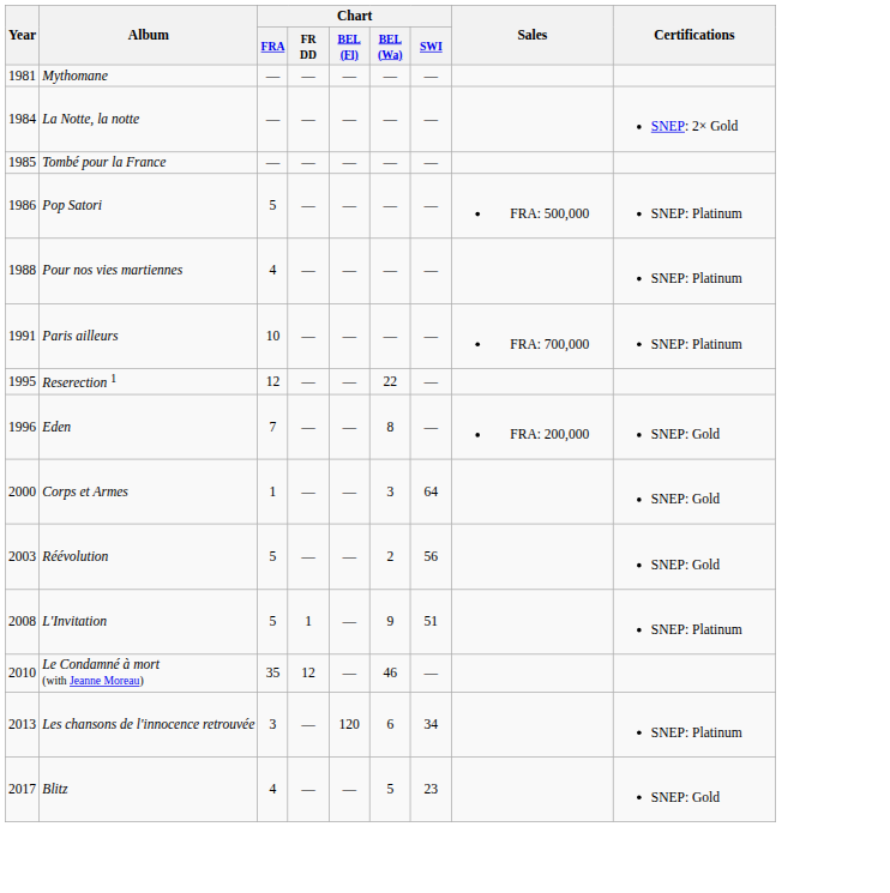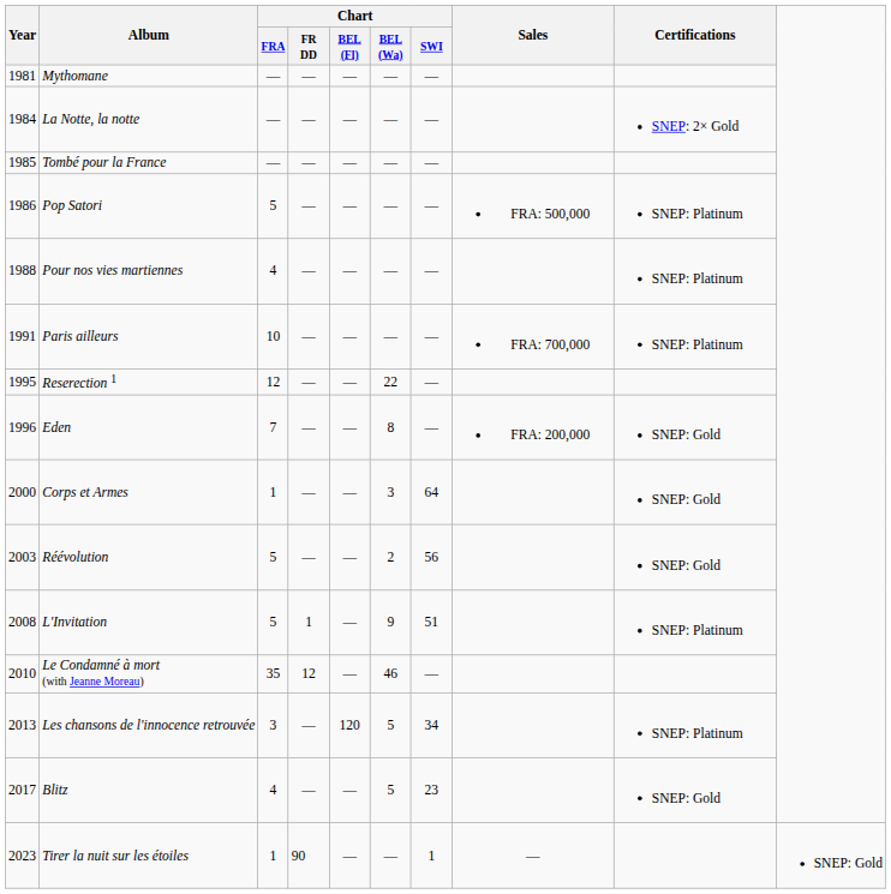 <table class="wikitable">
 <tr>
 <th align="center" rowspan="2">Year</th>
 <th align="center" rowspan="2">Album</th>
 <th align="center" colspan="5">Chart</th>
 <th align="center" rowspan="2" width="180">Sales</th>
 <th align="center" rowspan="2" width="180">Certifications</th>
 </tr>
 <tr>
 <th width="20"><small><a href='#'>FRA</a><br></small></th>
 <th width="40"><small>FR <br>DD</small></th>
 <th width="40"><small><a href='#'>BEL<br> (Fl)</a><br></small></th>
 <th width="40"><small><a href='#'>BEL<br> (Wa)</a><br></small></th>
 <th width="40"><small><a href='#'>SWI</a></small></th>
 </tr>
 <tr>
 <td align="center">1981</td>
 <td><em>Mythomane</em></td>
 <td align="center">—</td>
 <td align="center">—</td>
 <td align="center">—</td>
 <td align="center">—</td>
 <td align="center">—</td>
 <td align="center"></td>
 <td></td>
 </tr>
 <tr>
 <td align="center">1984</td>
 <td><em>La Notte, la notte</em></td>
 <td align="center">—</td>
 <td align="center">—</td>
 <td align="center">—</td>
 <td align="center">—</td>
 <td align="center">—</td>
 <td align="center"></td>
 <td><br><ul><li><a href='#'>SNEP</a>: 2× Gold</li></ul></td>
 </tr>
 <tr>
 <td align="center">1985</td>
 <td><em>Tombé pour la France</em></td>
 <td align="center">—</td>
 <td align="center">—</td>
 <td align="center">—</td>
 <td align="center">—</td>
 <td align="center">—</td>
 <td align="center"></td>
 <td></td>
 </tr>
 <tr>
 <td align="center">1986</td>
 <td><em>Pop Satori</em></td>
 <td align="center">5</td>
 <td align="center">—</td>
 <td align="center">—</td>
 <td align="center">—</td>
 <td align="center">—</td>
 <td align="center"><br><ul><li>FRA: 500,000</li></ul></td>
 <td><br><ul><li>SNEP: Platinum</li></ul></td>
 </tr>
 <tr>
 <td align="center">1988</td>
 <td><em>Pour nos vies martiennes</em></td>
 <td align="center">4</td>
 <td align="center">—</td>
 <td align="center">—</td>
 <td align="center">—</td>
 <td align="center">—</td>
 <td align="center"></td>
 <td><br><ul><li>SNEP: Platinum</li></ul></td>
 </tr>
 <tr>
 <td align="center">1991</td>
 <td><em>Paris ailleurs</em></td>
 <td align="center">10</td>
 <td align="center">—</td>
 <td align="center">—</td>
 <td align="center">—</td>
 <td align="center">—</td>
 <td align="center"><br><ul><li>FRA: 700,000</li></ul></td>
 <td><br><ul><li>SNEP: Platinum</li></ul></td>
 </tr>
 <tr>
 <td align="center">1995</td>
 <td><em>Reserection</em> <sup>1</sup></td>
 <td align="center">12</td>
 <td align="center">—</td>
 <td align="center">—</td>
 <td align="center">22</td>
 <td align="center">—</td>
 <td align="center"></td>
 <td></td>
 </tr>
 <tr>
 <td align="center">1996</td>
 <td><em>Eden</em></td>
 <td align="center">7</td>
 <td align="center">—</td>
 <td align="center">—</td>
 <td align="center">8</td>
 <td align="center">—</td>
 <td align="center"><br><ul><li>FRA: 200,000</li></ul></td>
 <td><br><ul><li>SNEP: Gold</li></ul></td>
 </tr>
 <tr>
 <td align="center">2000</td>
 <td><em>Corps et Armes</em></td>
 <td align="center">1</td>
 <td align="center">—</td>
 <td align="center">—</td>
 <td align="center">3</td>
 <td align="center">64</td>
 <td align="center"></td>
 <td><br><ul><li>SNEP: Gold</li></ul></td>
 </tr>
 <tr>
 <td align="center">2003</td>
 <td><em>Réévolution</em></td>
 <td align="center">5</td>
 <td align="center">—</td>
 <td align="center">—</td>
 <td align="center">2</td>
 <td align="center">56</td>
 <td align="center"></td>
 <td><br><ul><li>SNEP: Gold</li></ul></td>
 </tr>
 <tr>
 <td align="center">2008</td>
 <td><em>L'Invitation</em></td>
 <td align="center">5</td>
 <td align="center">1</td>
 <td align="center">—</td>
 <td align="center">9</td>
 <td align="center">51</td>
 <td align="center"></td>
 <td><br><ul><li>SNEP: Platinum</li></ul></td>
 </tr>
 <tr>
 <td align="center">2010</td>
 <td><em>Le Condamné à mort</em><br><small>(with <a href='#'>Jeanne Moreau</a>)</small></td>
 <td align="center">35</td>
 <td align="center">12</td>
 <td align="center">—</td>
 <td align="center">46</td>
 <td align="center">—</td>
 <td align="center"></td>
 <td></td>
 </tr>
 <tr>
 <td align="center">2013</td>
 <td><em>Les chansons de l'innocence retrouvée</em></td>
 <td align="center">3</td>
 <td align="center">—</td>
 <td align="center">120</td>
-<td align="center">6</td>
+<td align="center">5</td>
 <td align="center">34</td>
 <td align="center"></td>
 <td><br><ul><li>SNEP: Platinum</li></ul></td>
 </tr>
 <tr>
 <td align="center">2017</td>
 <td><em>Blitz</em></td>
 <td align="center">4</td>
 <td align="center">—</td>
 <td align="center">—</td>
 <td align="center">5</td>
 <td align="center">23</td>
 <td align="center"></td>
 <td><br><ul><li>SNEP: Gold</li></ul></td>
 </tr>
+<tr>
+<td align="center">2023</td>
+<td><em>Tirer la nuit sur les étoiles</em></td>
+<td align="center">1</td>
+<td>90<br></td>
+<td align="center">—</td>
+<td align="center">—</td>
+<td align="center">1</td>
+<td align="center">—</td>
+<td align="center"></td>
+<td><br><ul><li>SNEP: Gold</li></ul></td>
+</tr>
 </table>
